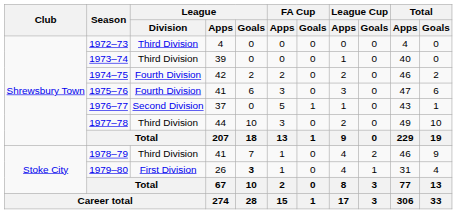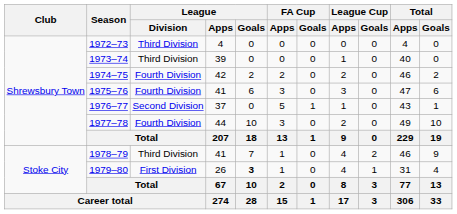 <table class="wikitable" style="text-align:center">
 <tr>
 <th rowspan="2">Club</th>
 <th rowspan="2">Season</th>
 <th colspan="3">League</th>
 <th colspan="2">FA Cup</th>
 <th colspan="2">League Cup</th>
 <th colspan="2">Total</th>
 </tr>
 <tr>
 <th>Division</th>
 <th>Apps</th>
 <th>Goals</th>
 <th>Apps</th>
 <th>Goals</th>
 <th>Apps</th>
 <th>Goals</th>
 <th>Apps</th>
 <th>Goals</th>
 </tr>
 <tr>
 <td rowspan="7"><a href='#'>Shrewsbury Town</a></td>
 <td><a href='#'>1972–73</a></td>
 <td><a href='#'>Third Division</a></td>
 <td>4</td>
 <td>0</td>
 <td>0</td>
 <td>0</td>
 <td>0</td>
 <td>0</td>
 <td>4</td>
 <td>0</td>
 </tr>
 <tr>
 <td><a href='#'>1973–74</a></td>
 <td>Third Division</td>
 <td>39</td>
 <td>0</td>
 <td>0</td>
 <td>0</td>
 <td>1</td>
 <td>0</td>
 <td>40</td>
 <td>0</td>
 </tr>
 <tr>
 <td><a href='#'>1974–75</a></td>
 <td><a href='#'>Fourth Division</a></td>
 <td>42</td>
 <td>2</td>
 <td>2</td>
 <td>0</td>
 <td>2</td>
 <td>0</td>
 <td>46</td>
 <td>2</td>
 </tr>
 <tr>
 <td><a href='#'>1975–76</a></td>
 <td><a href='#'>Fourth Division</a></td>
 <td>41</td>
 <td>6</td>
 <td>3</td>
 <td>0</td>
 <td>3</td>
 <td>0</td>
 <td>47</td>
 <td>6</td>
 </tr>
 <tr>
 <td><a href='#'>1976–77</a></td>
 <td><a href='#'>Second Division</a></td>
 <td>37</td>
 <td>0</td>
 <td>5</td>
 <td>1</td>
 <td>1</td>
 <td>0</td>
 <td>43</td>
 <td>1</td>
 </tr>
 <tr>
 <td><a href='#'>1977–78</a></td>
-<td>Third Division</td>
+<td><a href='#'>Fourth Division</a></td>
 <td>44</td>
 <td>10</td>
 <td>3</td>
 <td>0</td>
 <td>2</td>
 <td>0</td>
 <td>49</td>
 <td>10</td>
 </tr>
 <tr>
 <th colspan="2">Total</th>
 <th>207</th>
 <th>18</th>
 <th>13</th>
 <th>1</th>
 <th>9</th>
 <th>0</th>
 <th>229</th>
 <th>19</th>
 </tr>
 <tr>
 <td rowspan="3"><a href='#'>Stoke City</a></td>
 <td><a href='#'>1978–79</a></td>
 <td>Third Division</td>
 <td>41</td>
 <td>7</td>
 <td>1</td>
 <td>0</td>
 <td>4</td>
 <td>2</td>
 <td>46</td>
 <td>9</td>
 </tr>
 <tr>
 <td><a href='#'>1979–80</a></td>
 <td><a href='#'>First Division</a></td>
 <td>26</td>
 <td><strong>3</strong></td>
 <td>1</td>
 <td>0</td>
 <td>4</td>
 <td>1</td>
 <td>31</td>
 <td>4</td>
 </tr>
 <tr>
 <th colspan="2">Total</th>
 <th>67</th>
 <th>10</th>
 <th>2</th>
 <th>0</th>
 <th>8</th>
 <th>3</th>
 <th>77</th>
 <th>13</th>
 </tr>
 <tr>
 <th colspan="3">Career total</th>
 <th>274</th>
 <th>28</th>
 <th>15</th>
 <th>1</th>
 <th>17</th>
 <th>3</th>
 <th>306</th>
 <th>33</th>
 </tr>
 </table>
